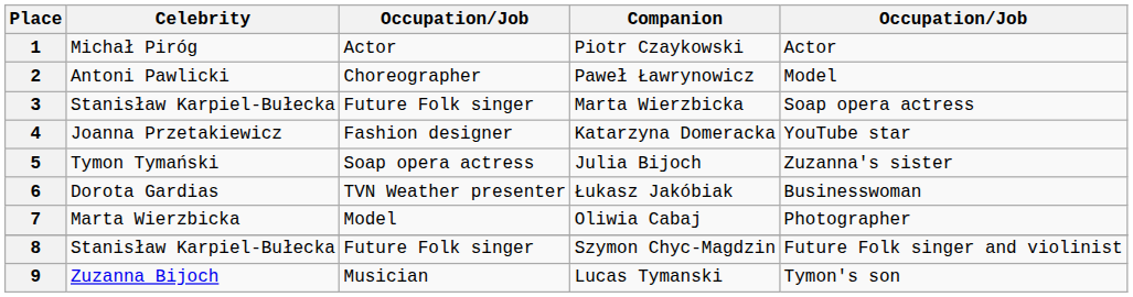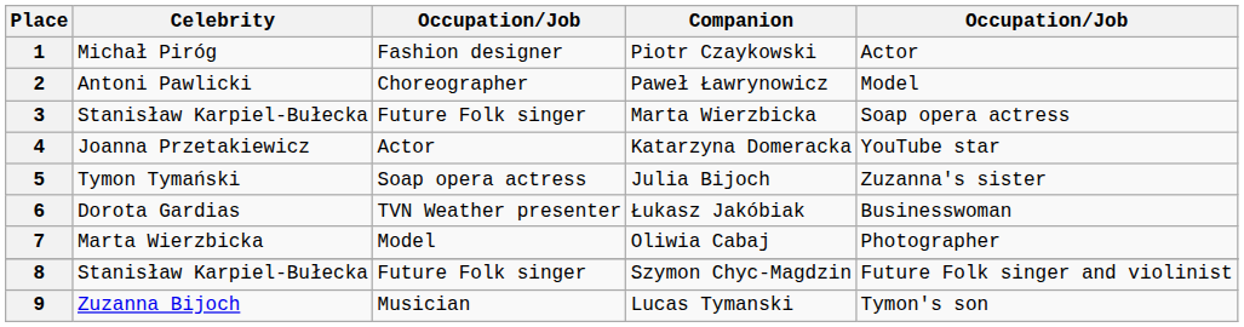 <table class="wikitable">
 <tr>
 <th>Place</th>
 <th>Celebrity</th>
 <th>Occupation/Job</th>
 <th>Companion</th>
 <th>Occupation/Job</th>
 </tr>
 <tr>
 <th>1</th>
 <td>Michał Piróg</td>
-<td>Actor</td>
+<td>Fashion designer</td>
 <td>Piotr Czaykowski</td>
 <td>Actor</td>
 </tr>
 <tr>
 <th>2</th>
 <td>Antoni Pawlicki</td>
 <td>Choreographer</td>
 <td>Paweł Ławrynowicz</td>
 <td>Model</td>
 </tr>
 <tr>
 <th>3</th>
 <td>Stanisław Karpiel-Bułecka</td>
 <td>Future Folk singer</td>
 <td>Marta Wierzbicka</td>
 <td>Soap opera actress</td>
 </tr>
 <tr>
 <th>4</th>
 <td>Joanna Przetakiewicz</td>
-<td>Fashion designer</td>
+<td>Actor</td>
 <td>Katarzyna Domeracka</td>
 <td>YouTube star</td>
 </tr>
 <tr>
 <th>5</th>
 <td>Tymon Tymański</td>
 <td>Soap opera actress</td>
 <td>Julia Bijoch</td>
 <td>Zuzanna's sister</td>
 </tr>
 <tr>
 <th>6</th>
 <td>Dorota Gardias</td>
 <td>TVN Weather presenter</td>
 <td>Łukasz Jakóbiak</td>
 <td>Businesswoman</td>
 </tr>
 <tr>
 <th>7</th>
 <td>Marta Wierzbicka</td>
 <td>Model</td>
 <td>Oliwia Cabaj</td>
 <td>Photographer</td>
 </tr>
 <tr>
 </tr>
 <tr>
 <th>8</th>
 <td>Stanisław Karpiel-Bułecka</td>
 <td>Future Folk singer</td>
 <td>Szymon Chyc-Magdzin</td>
 <td>Future Folk singer and violinist</td>
 </tr>
 <tr>
 <th>9</th>
 <td><a href='#'>Zuzanna Bijoch</a></td>
 <td>Musician</td>
 <td>Lucas Tymanski</td>
 <td>Tymon's son</td>
 </tr>
 </table>
